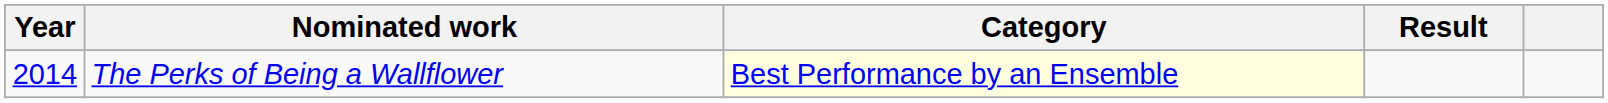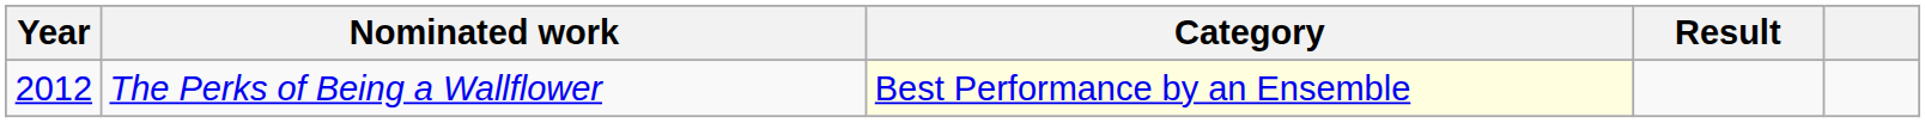 <table class="wikitable" style="width:100%;">
 <tr>
 <th style="width:5%;">Year</th>
 <th style="width:40%;">Nominated work</th>
 <th style="width:40%;">Category</th>
 <th style="width:10%;">Result</th>
 <th style="width:5%;"></th>
 </tr>
 <tr>
-<td style="text-align:center;"><a href='#'>2014</a></td>
+<td style="text-align:center;"><a href='#'>2012</a></td>
 <td><em><a href='#'>The Perks of Being a Wallflower</a></em></td>
 <td style="background: lightyellow;"><a href='#'>Best Performance by an Ensemble</a> </td>
 <td></td>
 <td style="text-align:center;"></td>
 </tr>
 </table>
